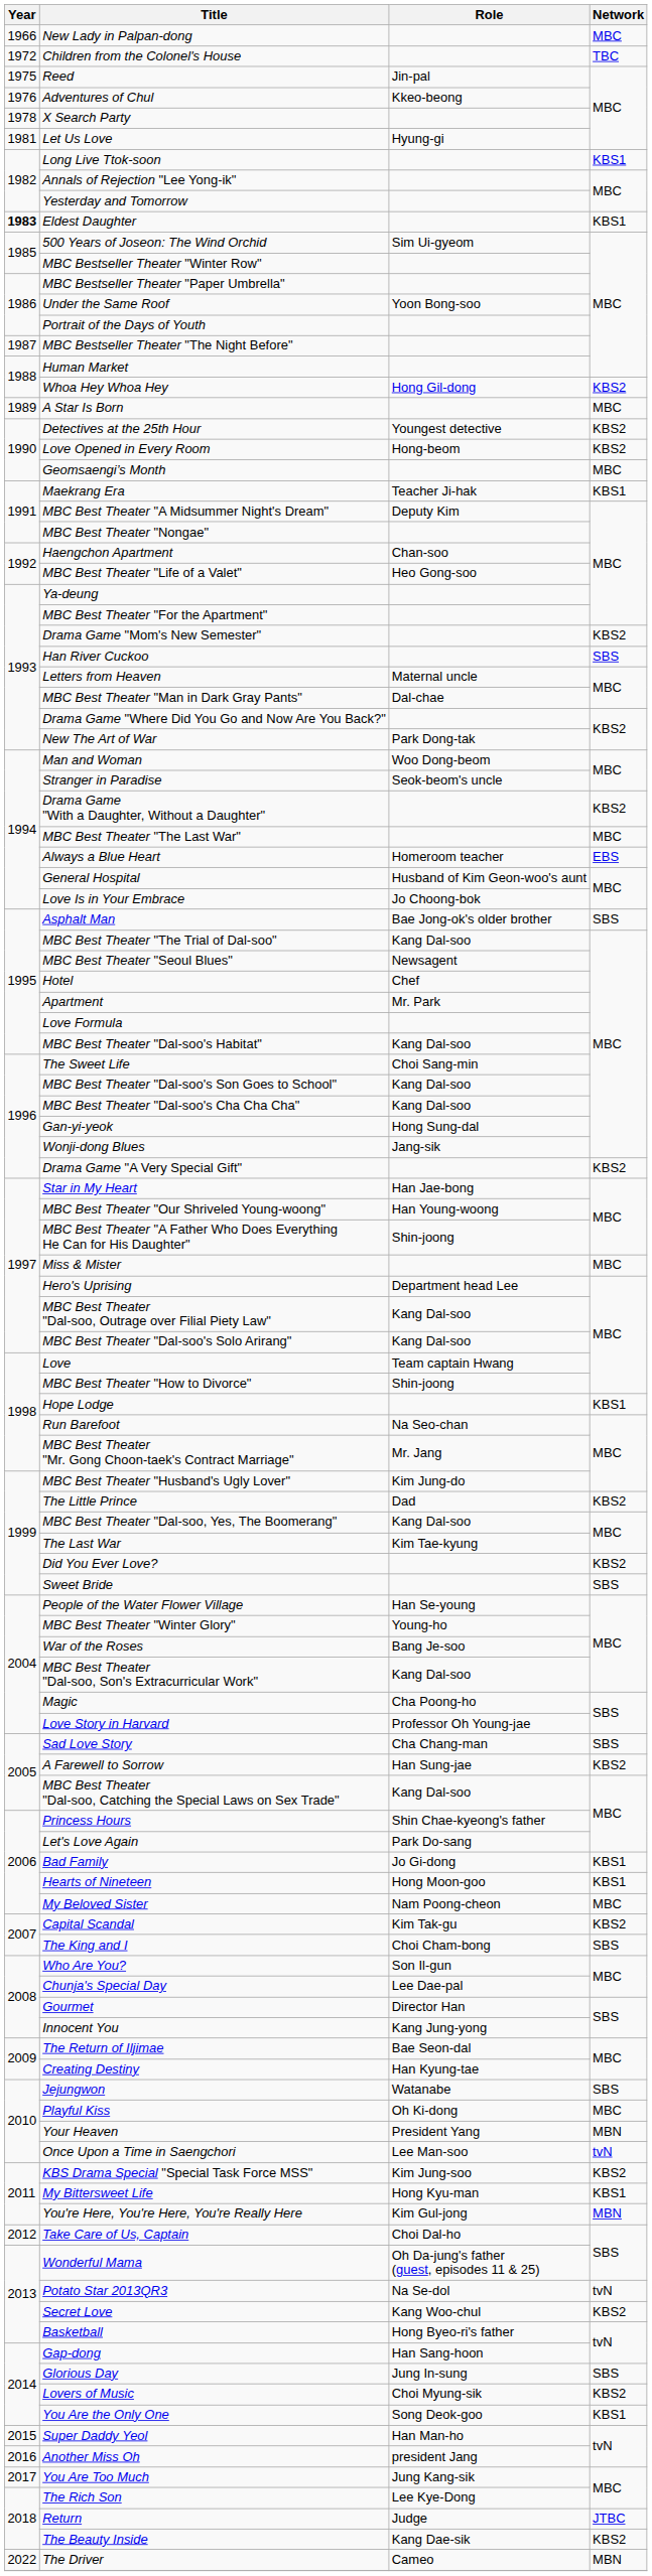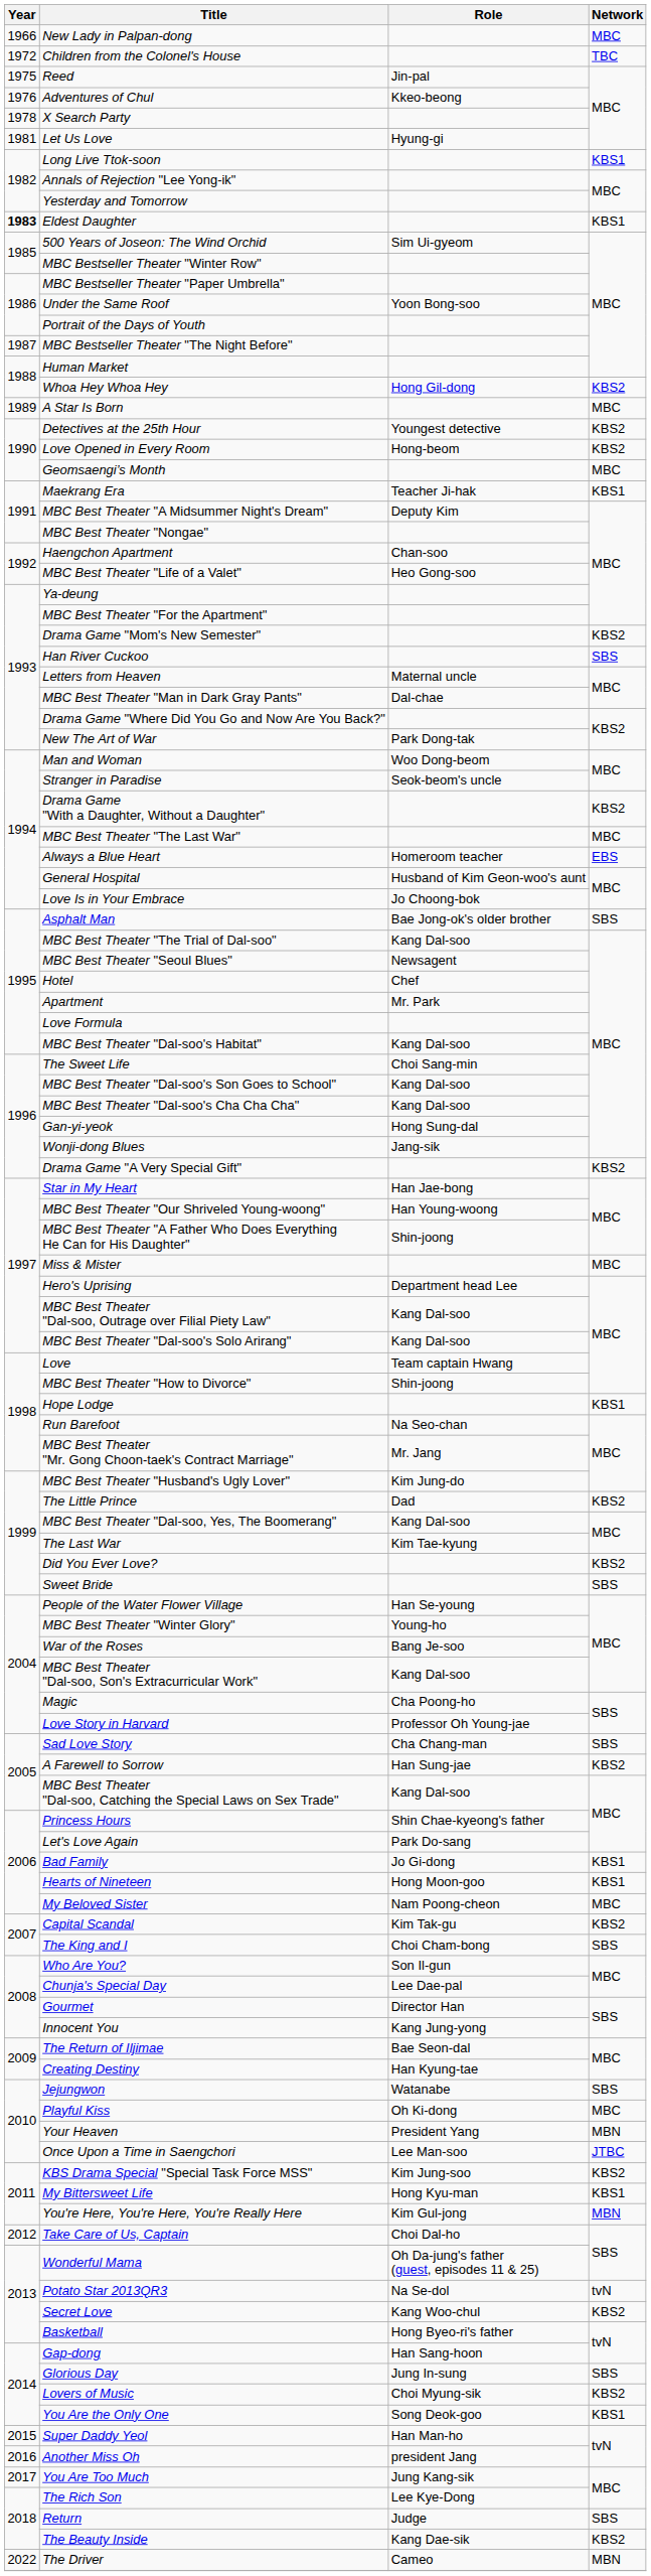 <table class="wikitable">
 <tr>
 <th>Year</th>
 <th>Title</th>
 <th>Role</th>
 <th>Network</th>
 </tr>
 <tr>
 <td>1966</td>
 <td><em>New Lady in Palpan-dong</em></td>
 <td></td>
 <td><a href='#'>MBC</a></td>
 </tr>
 <tr>
 <td>1972</td>
 <td><em>Children from the Colonel's House</em></td>
 <td></td>
 <td><a href='#'>TBC</a></td>
 </tr>
 <tr>
 <td>1975</td>
 <td><em>Reed</em></td>
 <td>Jin-pal</td>
 <td rowspan=4>MBC</td>
 </tr>
 <tr>
 <td>1976</td>
 <td><em>Adventures of Chul</em></td>
 <td>Kkeo-beong </td>
 </tr>
 <tr>
 <td>1978</td>
 <td><em>X Search Party</em></td>
 <td></td>
 </tr>
 <tr>
 <td>1981</td>
 <td><em>Let Us Love</em></td>
 <td>Hyung-gi</td>
 </tr>
 <tr>
 <td rowspan=3>1982</td>
 <td><em>Long Live Ttok-soon</em></td>
 <td></td>
 <td><a href='#'>KBS1</a></td>
 </tr>
 <tr>
 <td><em>Annals of Rejection</em> "Lee Yong-ik"</td>
 <td></td>
 <td rowspan=2>MBC</td>
 </tr>
 <tr>
 <td><em>Yesterday and Tomorrow</em></td>
 <td></td>
 </tr>
 <tr>
 <td><strong>1983</strong></td>
 <td><em>Eldest Daughter</em></td>
 <td></td>
 <td>KBS1</td>
 </tr>
 <tr>
 <td rowspan=2>1985</td>
 <td><em>500 Years of Joseon: The Wind Orchid</em></td>
 <td>Sim Ui-gyeom</td>
 <td rowspan=7>MBC</td>
 </tr>
 <tr>
 <td><em>MBC Bestseller Theater</em> "Winter Row"</td>
 <td></td>
 </tr>
 <tr>
 <td rowspan=3>1986</td>
 <td><em>MBC Bestseller Theater</em> "Paper Umbrella"</td>
 <td></td>
 </tr>
 <tr>
 <td><em>Under the Same Roof</em></td>
 <td>Yoon Bong-soo</td>
 </tr>
 <tr>
 <td><em>Portrait of the Days of Youth</em></td>
 <td></td>
 </tr>
 <tr>
 <td>1987</td>
 <td><em>MBC Bestseller Theater</em> "The Night Before"</td>
 <td></td>
 </tr>
 <tr>
 <td rowspan=2>1988</td>
 <td><em>Human Market</em></td>
 <td></td>
 </tr>
 <tr>
 <td><em>Whoa Hey Whoa Hey</em></td>
 <td><a href='#'>Hong Gil-dong</a></td>
 <td><a href='#'>KBS2</a></td>
 </tr>
 <tr>
 <td>1989</td>
 <td><em>A Star Is Born</em></td>
 <td></td>
 <td>MBC</td>
 </tr>
 <tr>
 <td rowspan=3>1990</td>
 <td><em>Detectives at the 25th Hour</em></td>
 <td>Youngest detective</td>
 <td>KBS2</td>
 </tr>
 <tr>
 <td><em>Love Opened in Every Room</em></td>
 <td>Hong-beom</td>
 <td>KBS2</td>
 </tr>
 <tr>
 <td><em>Geomsaengi’s Month</em></td>
 <td></td>
 <td>MBC</td>
 </tr>
 <tr>
 <td rowspan=3>1991</td>
 <td><em>Maekrang Era</em></td>
 <td>Teacher Ji-hak</td>
 <td>KBS1</td>
 </tr>
 <tr>
 <td><em>MBC Best Theater</em> "A Midsummer Night's Dream"</td>
 <td>Deputy Kim</td>
 <td rowspan=6>MBC</td>
 </tr>
 <tr>
 <td><em>MBC Best Theater</em> "Nongae"</td>
 <td></td>
 </tr>
 <tr>
 <td rowspan=2>1992</td>
 <td><em>Haengchon Apartment</em></td>
 <td>Chan-soo</td>
 </tr>
 <tr>
 <td><em>MBC Best Theater</em> "Life of a Valet"</td>
 <td>Heo Gong-soo</td>
 </tr>
 <tr>
 <td rowspan=8>1993</td>
 <td><em>Ya-deung</em></td>
 <td></td>
 </tr>
 <tr>
 <td><em>MBC Best Theater</em> "For the Apartment"</td>
 <td></td>
 </tr>
 <tr>
 <td><em>Drama Game</em> "Mom's New Semester"</td>
 <td></td>
 <td>KBS2</td>
 </tr>
 <tr>
 <td><em>Han River Cuckoo</em></td>
 <td></td>
 <td><a href='#'>SBS</a></td>
 </tr>
 <tr>
 <td><em>Letters from Heaven</em></td>
 <td>Maternal uncle</td>
 <td rowspan=2>MBC</td>
 </tr>
 <tr>
 <td><em>MBC Best Theater</em> "Man in Dark Gray Pants"</td>
 <td>Dal-chae</td>
 </tr>
 <tr>
 <td><em>Drama Game</em> "Where Did You Go and Now Are You Back?"</td>
 <td></td>
 <td rowspan=2>KBS2</td>
 </tr>
 <tr>
 <td><em>New The Art of War</em></td>
 <td>Park Dong-tak</td>
 </tr>
 <tr>
 <td rowspan=7>1994</td>
 <td><em>Man and Woman</em></td>
 <td>Woo Dong-beom</td>
 <td rowspan=2>MBC</td>
 </tr>
 <tr>
 <td><em>Stranger in Paradise</em></td>
 <td>Seok-beom's uncle</td>
 </tr>
 <tr>
 <td><em>Drama Game</em> <br> "With a Daughter, Without a Daughter"</td>
 <td></td>
 <td>KBS2</td>
 </tr>
 <tr>
 <td><em>MBC Best Theater</em> "The Last War"</td>
 <td></td>
 <td>MBC</td>
 </tr>
 <tr>
 <td><em>Always a Blue Heart</em></td>
 <td>Homeroom teacher</td>
 <td><a href='#'>EBS</a></td>
 </tr>
 <tr>
 <td><em>General Hospital</em></td>
 <td>Husband of Kim Geon-woo's aunt</td>
 <td rowspan=2>MBC</td>
 </tr>
 <tr>
 <td><em>Love Is in Your Embrace</em></td>
 <td>Jo Choong-bok</td>
 </tr>
 <tr>
 <td rowspan=7>1995</td>
 <td><em><a href='#'>Asphalt Man</a></em></td>
 <td>Bae Jong-ok's older brother</td>
 <td>SBS</td>
 </tr>
 <tr>
 <td><em>MBC Best Theater</em> "The Trial of Dal-soo"</td>
 <td>Kang Dal-soo</td>
 <td rowspan=11>MBC</td>
 </tr>
 <tr>
 <td><em>MBC Best Theater</em> "Seoul Blues"</td>
 <td>Newsagent</td>
 </tr>
 <tr>
 <td><em>Hotel</em></td>
 <td>Chef</td>
 </tr>
 <tr>
 <td><em>Apartment</em></td>
 <td>Mr. Park</td>
 </tr>
 <tr>
 <td><em>Love Formula</em></td>
 <td></td>
 </tr>
 <tr>
 <td><em>MBC Best Theater</em> "Dal-soo's Habitat"</td>
 <td>Kang Dal-soo</td>
 </tr>
 <tr>
 <td rowspan=6>1996</td>
 <td><em>The Sweet Life</em></td>
 <td>Choi Sang-min</td>
 </tr>
 <tr>
 <td><em>MBC Best Theater</em> "Dal-soo's Son Goes to School"</td>
 <td>Kang Dal-soo</td>
 </tr>
 <tr>
 <td><em>MBC Best Theater</em> "Dal-soo's Cha Cha Cha"</td>
 <td>Kang Dal-soo</td>
 </tr>
 <tr>
 <td><em>Gan-yi-yeok</em></td>
 <td>Hong Sung-dal</td>
 </tr>
 <tr>
 <td><em>Wonji-dong Blues</em></td>
 <td>Jang-sik</td>
 </tr>
 <tr>
 <td><em>Drama Game</em> "A Very Special Gift"</td>
 <td></td>
 <td>KBS2</td>
 </tr>
 <tr>
 <td rowspan=7>1997</td>
 <td><em><a href='#'>Star in My Heart</a></em></td>
 <td>Han Jae-bong</td>
 <td rowspan=3>MBC</td>
 </tr>
 <tr>
 <td><em>MBC Best Theater</em> "Our Shriveled Young-woong"</td>
 <td>Han Young-woong</td>
 </tr>
 <tr>
 <td><em>MBC Best Theater</em> "A Father Who Does Everything <br> He Can for His Daughter"</td>
 <td>Shin-joong</td>
 </tr>
 <tr>
 <td><em>Miss & Mister</em></td>
 <td></td>
 <td>MBC</td>
 </tr>
 <tr>
 <td><em>Hero's Uprising</em></td>
 <td>Department head Lee</td>
 <td rowspan=5>MBC</td>
 </tr>
 <tr>
 <td><em>MBC Best Theater</em> <br> "Dal-soo, Outrage over Filial Piety Law"</td>
 <td>Kang Dal-soo</td>
 </tr>
 <tr>
 <td><em>MBC Best Theater</em> "Dal-soo's Solo Arirang"</td>
 <td>Kang Dal-soo</td>
 </tr>
 <tr>
 <td rowspan=5>1998</td>
 <td><em>Love</em></td>
 <td>Team captain Hwang</td>
 </tr>
 <tr>
 <td><em>MBC Best Theater</em> "How to Divorce"</td>
 <td>Shin-joong</td>
 </tr>
 <tr>
 <td><em>Hope Lodge</em></td>
 <td></td>
 <td>KBS1</td>
 </tr>
 <tr>
 <td><em>Run Barefoot</em></td>
 <td>Na Seo-chan</td>
 <td rowspan=3>MBC</td>
 </tr>
 <tr>
 <td><em>MBC Best Theater</em> <br> "Mr. Gong Choon-taek's Contract Marriage"</td>
 <td>Mr. Jang </td>
 </tr>
 <tr>
 <td rowspan=6>1999</td>
 <td><em>MBC Best Theater</em> "Husband's Ugly Lover"</td>
 <td>Kim Jung-do</td>
 </tr>
 <tr>
 <td><em>The Little Prince</em></td>
 <td>Dad</td>
 <td>KBS2</td>
 </tr>
 <tr>
 <td><em>MBC Best Theater</em> "Dal-soo, Yes, The Boomerang"</td>
 <td>Kang Dal-soo</td>
 <td rowspan=2>MBC</td>
 </tr>
 <tr>
 <td><em>The Last War</em></td>
 <td>Kim Tae-kyung</td>
 </tr>
 <tr>
 <td><em>Did You Ever Love?</em></td>
 <td></td>
 <td>KBS2</td>
 </tr>
 <tr>
 <td><em>Sweet Bride</em></td>
 <td></td>
 <td>SBS</td>
 </tr>
 <tr>
 <td rowspan=6>2004</td>
 <td><em>People of the Water Flower Village</em></td>
 <td>Han Se-young</td>
 <td rowspan=4>MBC</td>
 </tr>
 <tr>
 <td><em>MBC Best Theater</em> "Winter Glory"</td>
 <td>Young-ho</td>
 </tr>
 <tr>
 <td><em>War of the Roses</em></td>
 <td>Bang Je-soo</td>
 </tr>
 <tr>
 <td><em>MBC Best Theater</em> <br> "Dal-soo, Son's Extracurricular Work"</td>
 <td>Kang Dal-soo</td>
 </tr>
 <tr>
 <td><em>Magic</em></td>
 <td>Cha Poong-ho</td>
 <td rowspan=2>SBS</td>
 </tr>
 <tr>
 <td><em><a href='#'>Love Story in Harvard</a></em></td>
 <td>Professor Oh Young-jae</td>
 </tr>
 <tr>
 <td rowspan=3>2005</td>
 <td><em><a href='#'>Sad Love Story</a></em></td>
 <td>Cha Chang-man </td>
 <td>SBS</td>
 </tr>
 <tr>
 <td><em>A Farewell to Sorrow</em></td>
 <td>Han Sung-jae</td>
 <td>KBS2</td>
 </tr>
 <tr>
 <td><em>MBC Best Theater</em> <br> "Dal-soo, Catching the Special Laws on Sex Trade"</td>
 <td>Kang Dal-soo</td>
 <td rowspan=3>MBC</td>
 </tr>
 <tr>
 <td rowspan=5>2006</td>
 <td><em><a href='#'>Princess Hours</a></em></td>
 <td>Shin Chae-kyeong's father</td>
 </tr>
 <tr>
 <td><em>Let's Love Again</em></td>
 <td>Park Do-sang</td>
 </tr>
 <tr>
 <td><em><a href='#'>Bad Family</a></em></td>
 <td>Jo Gi-dong</td>
 <td>KBS1</td>
 </tr>
 <tr>
 <td><em><a href='#'>Hearts of Nineteen</a></em></td>
 <td>Hong Moon-goo</td>
 <td>KBS1</td>
 </tr>
 <tr>
 <td><em><a href='#'>My Beloved Sister</a></em></td>
 <td>Nam Poong-cheon </td>
 <td>MBC</td>
 </tr>
 <tr>
 <td rowspan=2>2007</td>
 <td><em><a href='#'>Capital Scandal</a></em></td>
 <td>Kim Tak-gu</td>
 <td>KBS2</td>
 </tr>
 <tr>
 <td><em><a href='#'>The King and I</a></em></td>
 <td>Choi Cham-bong</td>
 <td>SBS</td>
 </tr>
 <tr>
 <td rowspan=4>2008</td>
 <td><em><a href='#'>Who Are You?</a></em></td>
 <td>Son Il-gun</td>
 <td rowspan=2>MBC</td>
 </tr>
 <tr>
 <td><em><a href='#'>Chunja's Special Day</a></em></td>
 <td>Lee Dae-pal</td>
 </tr>
 <tr>
 <td><em><a href='#'>Gourmet</a></em></td>
 <td>Director Han</td>
 <td rowspan=2>SBS</td>
 </tr>
 <tr>
 <td><em>Innocent You</em></td>
 <td>Kang Jung-yong</td>
 </tr>
 <tr>
 <td rowspan=2>2009</td>
 <td><em><a href='#'>The Return of Iljimae</a></em></td>
 <td>Bae Seon-dal</td>
 <td rowspan=2>MBC</td>
 </tr>
 <tr>
 <td><em><a href='#'>Creating Destiny</a></em></td>
 <td>Han Kyung-tae</td>
 </tr>
 <tr>
 <td rowspan=4>2010</td>
 <td><em><a href='#'>Jejungwon</a></em></td>
 <td>Watanabe</td>
 <td>SBS</td>
 </tr>
 <tr>
 <td><em><a href='#'>Playful Kiss</a></em></td>
 <td>Oh Ki-dong</td>
 <td>MBC</td>
 </tr>
 <tr>
 <td><em>Your Heaven</em></td>
 <td>President Yang</td>
 <td>MBN</td>
 </tr>
 <tr>
 <td><em>Once Upon a Time in Saengchori</em></td>
 <td>Lee Man-soo</td>
-<td><a href='#'>tvN</a></td>
+<td><a href='#'>JTBC</a></td>
 </tr>
 <tr>
 <td rowspan=3>2011</td>
 <td><em><a href='#'>KBS Drama Special</a></em> "Special Task Force MSS"</td>
 <td>Kim Jung-soo</td>
 <td>KBS2</td>
 </tr>
 <tr>
 <td><em><a href='#'>My Bittersweet Life</a></em></td>
 <td>Hong Kyu-man</td>
 <td>KBS1</td>
 </tr>
 <tr>
 <td><em>You're Here, You're Here, You're Really Here</em></td>
 <td>Kim Gul-jong</td>
 <td><a href='#'>MBN</a></td>
 </tr>
 <tr>
 <td>2012</td>
 <td><em><a href='#'>Take Care of Us, Captain</a></em></td>
 <td>Choi Dal-ho</td>
 <td rowspan=2>SBS</td>
 </tr>
 <tr>
 <td rowspan=4>2013</td>
 <td><em><a href='#'>Wonderful Mama</a></em></td>
 <td>Oh Da-jung's father <br> (<a href='#'>guest</a>, episodes 11 & 25)</td>
 </tr>
 <tr>
 <td><em><a href='#'>Potato Star 2013QR3</a></em></td>
 <td>Na Se-dol</td>
 <td>tvN</td>
 </tr>
 <tr>
 <td><em><a href='#'>Secret Love</a></em></td>
 <td>Kang Woo-chul</td>
 <td>KBS2</td>
 </tr>
 <tr>
 <td><em><a href='#'>Basketball</a></em></td>
 <td>Hong Byeo-ri's father</td>
 <td rowspan=2>tvN</td>
 </tr>
 <tr>
 <td rowspan=4>2014</td>
 <td><em><a href='#'>Gap-dong</a></em></td>
 <td>Han Sang-hoon</td>
 </tr>
 <tr>
 <td><em><a href='#'>Glorious Day</a></em></td>
 <td>Jung In-sung</td>
 <td>SBS</td>
 </tr>
 <tr>
 <td><em><a href='#'>Lovers of Music</a></em></td>
 <td>Choi Myung-sik</td>
 <td>KBS2</td>
 </tr>
 <tr>
 <td><em><a href='#'>You Are the Only One</a></em></td>
 <td>Song Deok-goo</td>
 <td>KBS1</td>
 </tr>
 <tr>
 <td>2015</td>
 <td><em><a href='#'>Super Daddy Yeol</a></em></td>
 <td>Han Man-ho</td>
 <td rowspan=2>tvN</td>
 </tr>
 <tr>
 <td>2016</td>
 <td><em><a href='#'>Another Miss Oh</a></em></td>
 <td>president Jang</td>
 </tr>
 <tr>
 <td>2017</td>
 <td><em><a href='#'>You Are Too Much</a></em></td>
 <td>Jung Kang-sik</td>
 <td rowspan=2>MBC</td>
 </tr>
 <tr>
 <td rowspan=3>2018</td>
 <td><em><a href='#'>The Rich Son</a></em></td>
 <td>Lee Kye-Dong</td>
 </tr>
 <tr>
 <td><em><a href='#'>Return</a></em></td>
 <td>Judge</td>
-<td><a href='#'>JTBC</a></td>
+<td>SBS</td>
 </tr>
 <tr>
 <td><em><a href='#'>The Beauty Inside</a></em></td>
 <td>Kang Dae-sik</td>
 <td>KBS2</td>
 </tr>
 <tr>
 <td>2022</td>
 <td><em>The Driver</em></td>
 <td>Cameo </td>
 <td>MBN</td>
 </tr>
 <tr>
 </tr>
 </table>
